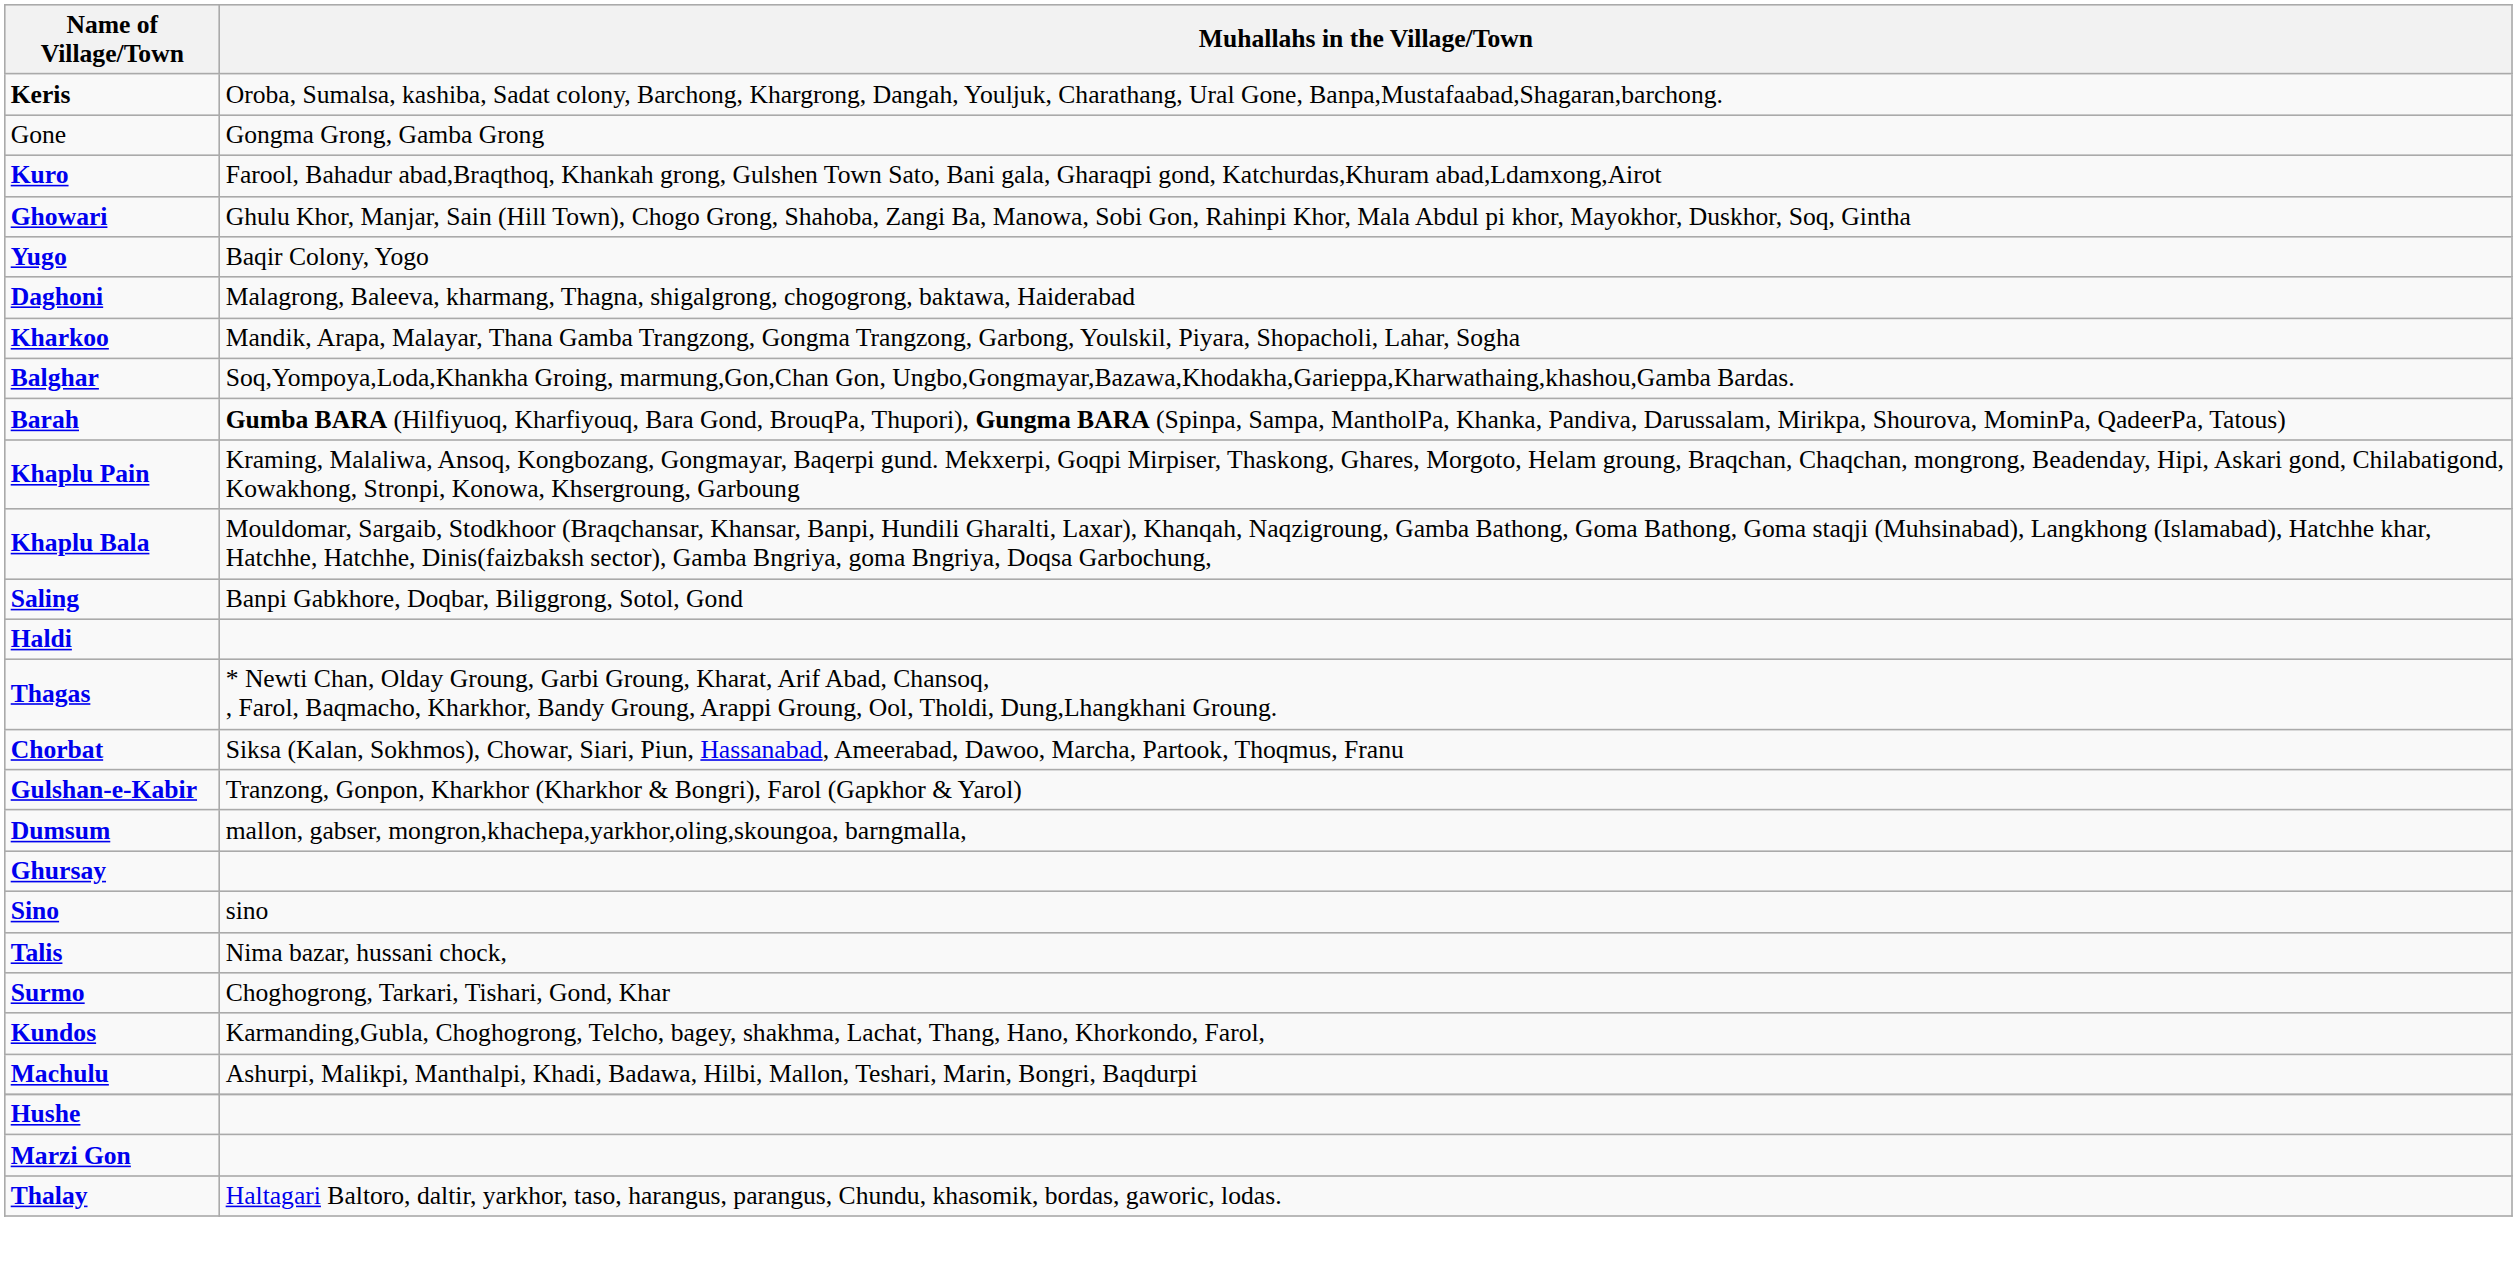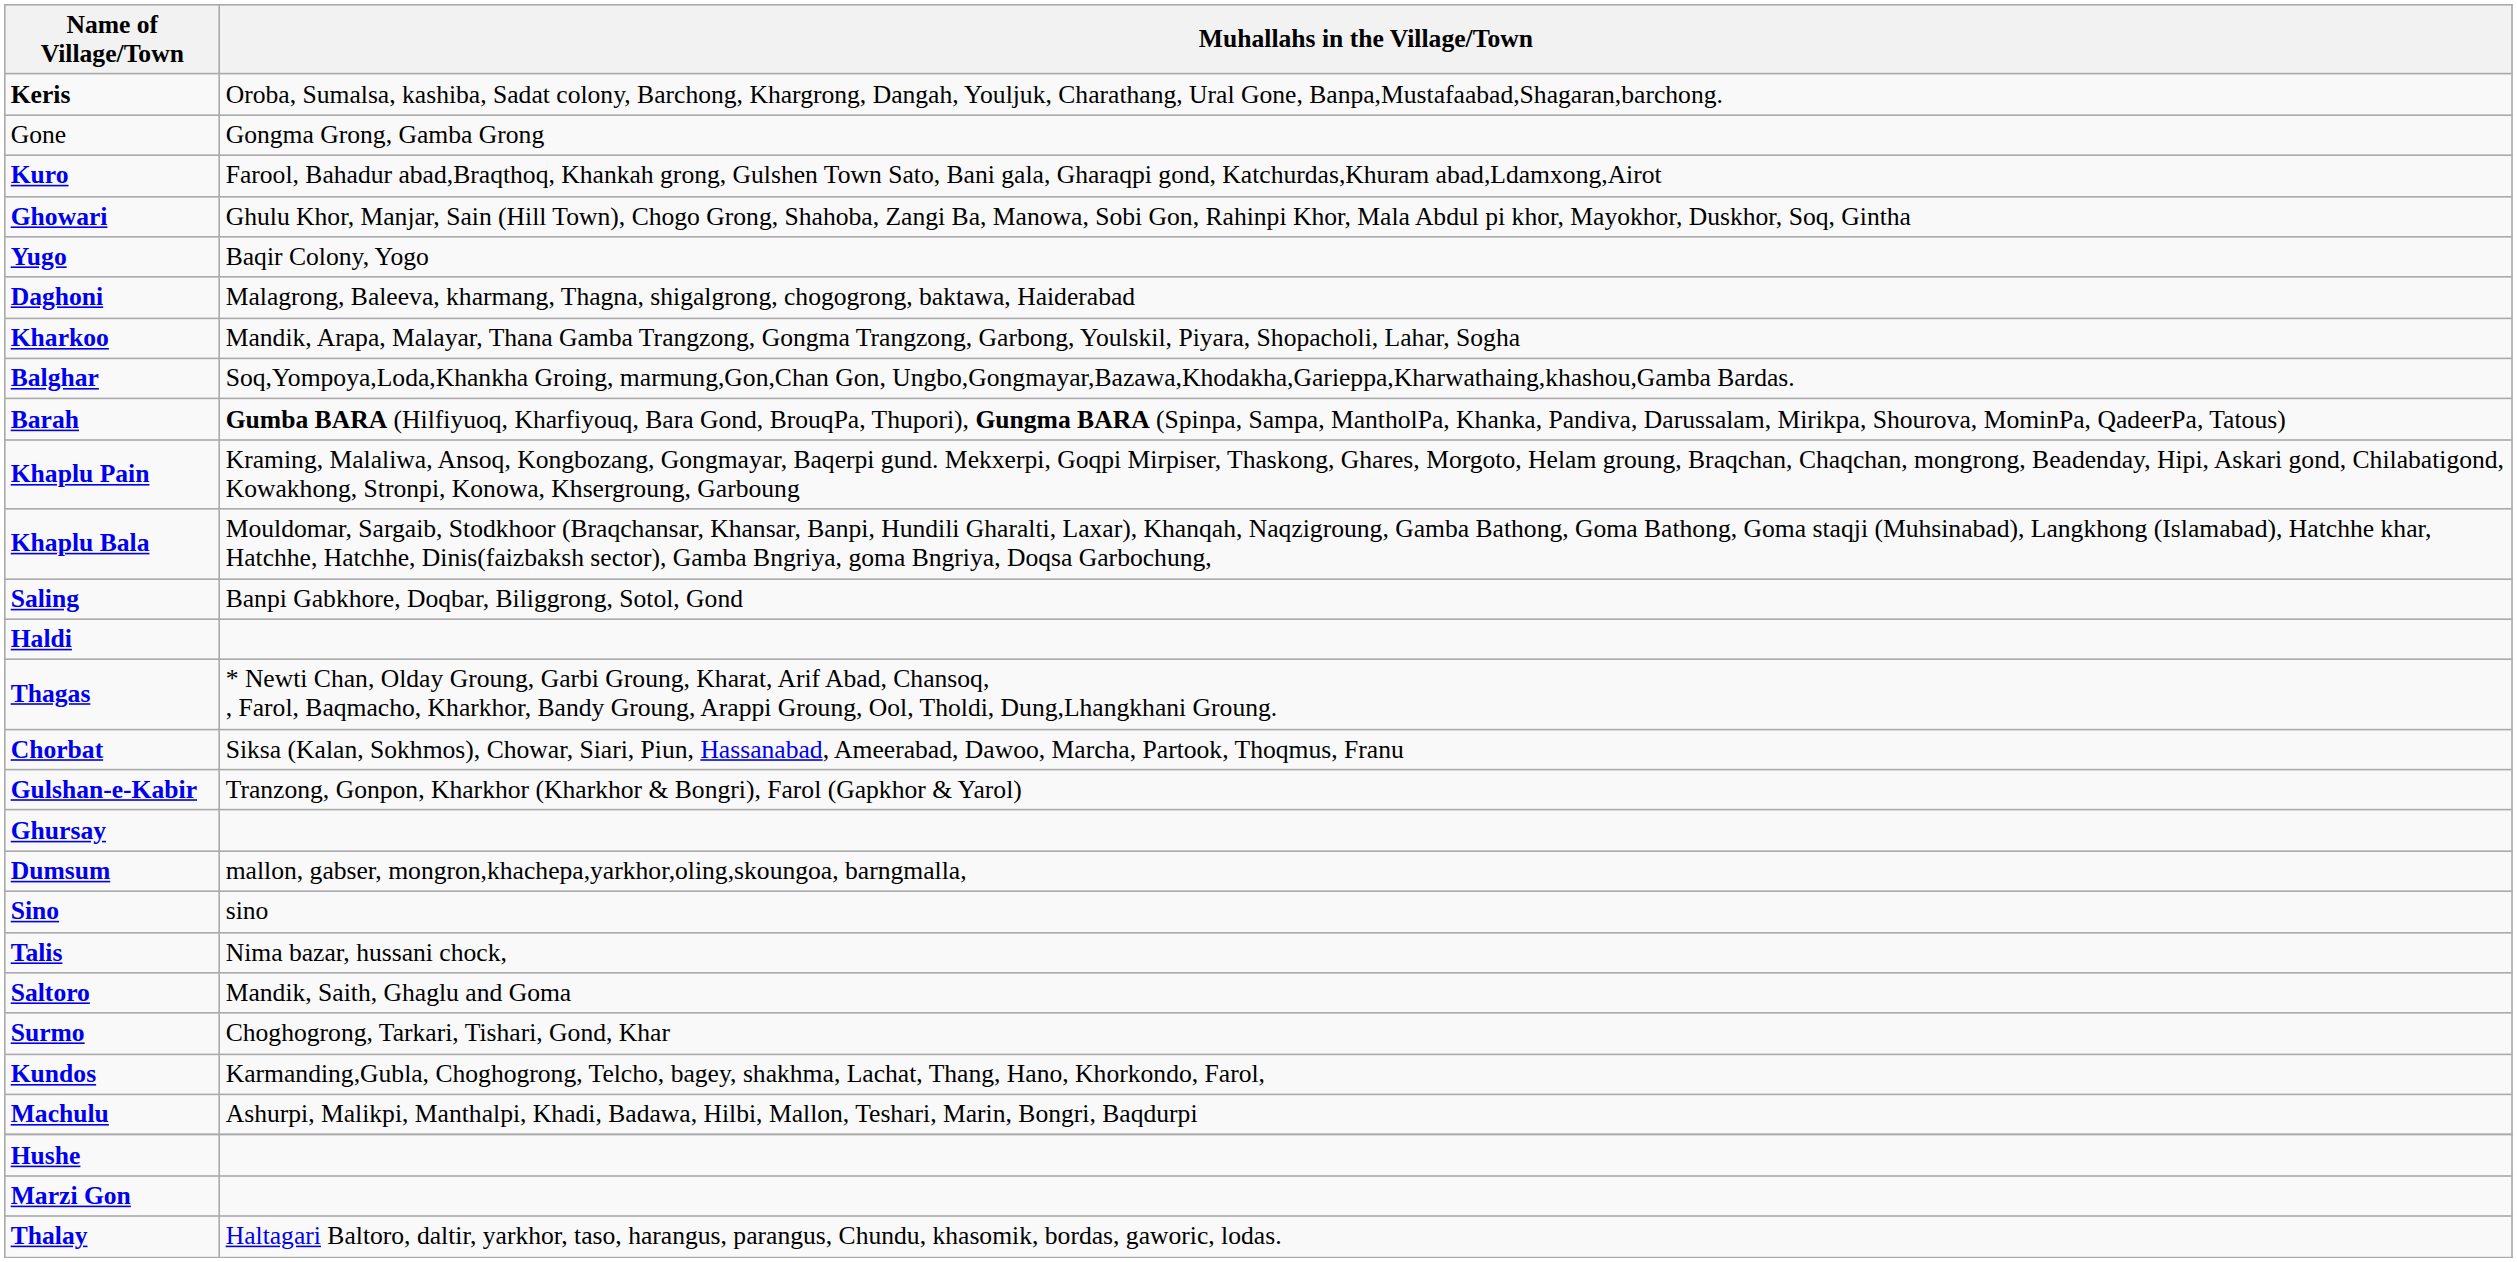 <table class="wikitable sortable mw-collapsible mw-collapsed">
 <tr>
 <th>Name of Village/Town</th>
 <th>Muhallahs in the Village/Town</th>
 </tr>
 <tr>
 <td><strong>Keris</strong></td>
 <td>Oroba, Sumalsa, kashiba, Sadat colony, Barchong, Khargrong, Dangah, Youljuk, Charathang, Ural Gone, Banpa,Mustafaabad,Shagaran,barchong.</td>
 </tr>
 <tr>
 <td>Gone</td>
 <td>Gongma Grong, Gamba Grong</td>
 </tr>
 <tr>
 <td><strong><a href='#'>Kuro</a></strong></td>
 <td>Farool, Bahadur abad,Braqthoq, Khankah grong, Gulshen Town Sato, Bani gala, Gharaqpi gond, Katchurdas,Khuram abad,Ldamxong,Airot</td>
 </tr>
 <tr>
 <td><strong><a href='#'>Ghowari</a></strong></td>
 <td>Ghulu Khor, Manjar, Sain (Hill Town), Chogo Grong, Shahoba, Zangi Ba,  Manowa, Sobi Gon, Rahinpi Khor, Mala Abdul pi khor, Mayokhor, Duskhor, Soq, Gintha</td>
 </tr>
 <tr>
 <td><strong><a href='#'>Yugo</a></strong></td>
 <td>Baqir Colony, Yogo</td>
 </tr>
 <tr>
 <td><strong><a href='#'>Daghoni</a></strong></td>
 <td>Malagrong, Baleeva, kharmang, Thagna, shigalgrong, chogogrong, baktawa, Haiderabad</td>
 </tr>
 <tr>
 <td><strong><a href='#'>Kharkoo</a></strong></td>
 <td>Mandik, Arapa, Malayar, Thana Gamba Trangzong, Gongma Trangzong, Garbong, Youlskil, Piyara, Shopacholi, Lahar, Sogha</td>
 </tr>
 <tr>
 <td><strong><a href='#'>Balghar</a></strong></td>
 <td>Soq,Yompoya,Loda,Khankha Groing, marmung,Gon,Chan Gon, Ungbo,Gongmayar,Bazawa,Khodakha,Garieppa,Kharwathaing,khashou,Gamba Bardas.</td>
 </tr>
 <tr>
 <td><strong><a href='#'>Barah</a></strong></td>
 <td><strong>Gumba BARA</strong> (Hilfiyuoq, Kharfiyouq, Bara Gond, BrouqPa, Thupori), <strong>Gungma BARA</strong> (Spinpa, Sampa, MantholPa, Khanka, Pandiva, Darussalam, Mirikpa, Shourova, MominPa, QadeerPa, Tatous)</td>
 </tr>
 <tr>
 <td><strong><a href='#'>Khaplu Pain</a></strong></td>
 <td>Kraming, Malaliwa, Ansoq, Kongbozang, Gongmayar, Baqerpi gund. Mekxerpi, Goqpi Mirpiser, Thaskong, Ghares, Morgoto, Helam groung, Braqchan, Chaqchan, mongrong, Beadenday, Hipi, Askari gond, Chilabatigond, Kowakhong, Stronpi, Konowa, Khsergroung, Garboung</td>
 </tr>
 <tr>
 <td><strong><a href='#'>Khaplu Bala</a></strong></td>
 <td>Mouldomar, Sargaib, Stodkhoor (Braqchansar, Khansar, Banpi, Hundili Gharalti, Laxar), Khanqah,  Naqzigroung, Gamba Bathong, Goma Bathong, Goma staqji (Muhsinabad), Langkhong (Islamabad), Hatchhe khar, Hatchhe, Hatchhe, Dinis(faizbaksh sector), Gamba Bngriya, goma Bngriya, Doqsa Garbochung,</td>
 </tr>
 <tr>
 <td><strong><a href='#'>Saling</a></strong></td>
 <td>Banpi Gabkhore, Doqbar, Biliggrong, Sotol, Gond</td>
 </tr>
 <tr>
 <td><strong><a href='#'>Haldi</a></strong></td>
 <td></td>
 </tr>
 <tr>
 <td><strong><a href='#'>Thagas</a></strong></td>
 <td>* Newti Chan, Olday Groung, Garbi Groung, Kharat, Arif Abad, Chansoq,<br>, Farol, Baqmacho, Kharkhor, Bandy Groung, Arappi Groung, Ool, Tholdi, Dung,Lhangkhani Groung.</td>
 </tr>
 <tr>
 <td><strong><a href='#'>Chorbat</a></strong></td>
 <td>Siksa (Kalan, Sokhmos), Chowar, Siari, Piun, <a href='#'>Hassanabad</a>, Ameerabad, Dawoo, Marcha, Partook, Thoqmus, Franu</td>
 </tr>
 <tr>
 <td><strong><a href='#'>Gulshan-e-Kabir</a></strong></td>
 <td>Tranzong, Gonpon, Kharkhor (Kharkhor & Bongri), Farol (Gapkhor & Yarol)</td>
 </tr>
 <tr>
+<td><strong><a href='#'>Ghursay </a></strong></td>
+<td></td>
+</tr>
+<tr>
 <td><strong><a href='#'>Dumsum</a></strong></td>
 <td>mallon, gabser, mongron,khachepa,yarkhor,oling,skoungoa, barngmalla,</td>
-</tr>
-<tr>
-<td><strong><a href='#'>Ghursay </a></strong></td>
-<td></td>
 </tr>
 <tr>
 <td><strong><a href='#'>Sino</a></strong></td>
 <td>sino</td>
 </tr>
 <tr>
 <td><strong><a href='#'>Talis</a></strong></td>
 <td>Nima bazar, hussani chock,</td>
+</tr>
+<tr>
+<td><strong><a href='#'>Saltoro</a></strong></td>
+<td>Mandik, Saith, Ghaglu and Goma</td>
 </tr>
 <tr>
 <td><strong><a href='#'>Surmo</a></strong></td>
 <td>Choghogrong, Tarkari, Tishari, Gond, Khar</td>
 </tr>
 <tr>
 <td><strong><a href='#'>Kundos</a></strong></td>
 <td>Karmanding,Gubla, Choghogrong, Telcho, bagey, shakhma, Lachat, Thang, Hano, Khorkondo, Farol,</td>
 </tr>
 <tr>
 <td><strong><a href='#'>Machulu</a></strong></td>
 <td>Ashurpi, Malikpi, Manthalpi, Khadi, Badawa, Hilbi, Mallon, Teshari, Marin, Bongri, Baqdurpi</td>
 </tr>
 <tr>
 </tr>
 <tr>
 <td><strong><a href='#'>Hushe</a></strong></td>
 <td></td>
 </tr>
 <tr>
 <td><strong><a href='#'>Marzi Gon</a></strong></td>
 <td></td>
 </tr>
 <tr>
 <td><strong><a href='#'>Thalay</a></strong></td>
 <td><a href='#'>Haltagari</a> Baltoro, daltir, yarkhor, taso, harangus, parangus, Chundu, khasomik, bordas, gaworic, lodas.</td>
 </tr>
 </table>
